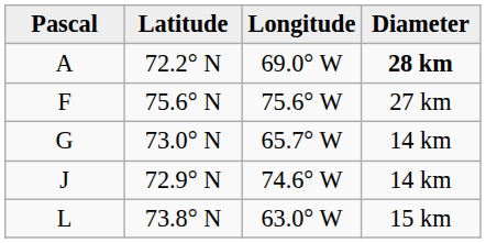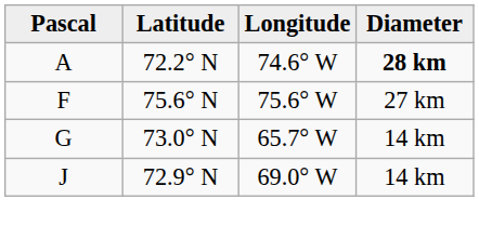 <table class="wikitable">
 <tr>
 <th width="25%" style="background:#eeeeee;">Pascal</th>
 <th width="25%" style="background:#eeeeee;">Latitude</th>
 <th width="25%" style="background:#eeeeee;">Longitude</th>
 <th width="25%" style="background:#eeeeee;">Diameter</th>
 </tr>
 <tr>
 <td align="center">A</td>
 <td align="center">72.2° N</td>
-<td align="center">69.0° W</td>
+<td align="center">74.6° W</td>
 <td align="center"><strong>28 km</strong></td>
 </tr>
 <tr>
 <td align="center">F</td>
 <td align="center">75.6° N</td>
 <td align="center">75.6° W</td>
 <td align="center">27 km</td>
 </tr>
 <tr>
 <td align="center">G</td>
 <td align="center">73.0° N</td>
 <td align="center">65.7° W</td>
 <td align="center">14 km</td>
 </tr>
 <tr>
 <td align="center">J</td>
 <td align="center">72.9° N</td>
-<td align="center">74.6° W</td>
+<td align="center">69.0° W</td>
 <td align="center">14 km</td>
 </tr>
-<tr>
-<td align="center">L</td>
-<td align="center">73.8° N</td>
-<td align="center">63.0° W</td>
-<td align="center">15 km</td>
-</tr>
 </table>
